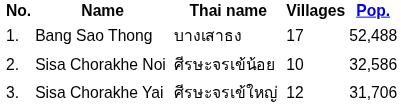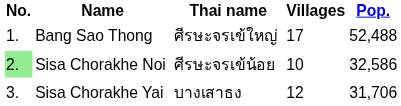 <table>
 <tr>
 <th>No.</th>
 <th>Name</th>
 <th>Thai name</th>
 <th>Villages</th>
 <th><a href='#'>Pop.</a></th>
 </tr>
 <tr>
 <td>1.</td>
 <td>Bang Sao Thong</td>
-<td>บางเสาธง</td>
+<td>ศีรษะจรเข้ใหญ่ </td>
 <td>17</td>
 <td>52,488</td>
 <td></td>
 </tr>
 <tr>
-<td>2.</td>
+<td style="background: lightgreen;">2.</td>
 <td>Sisa Chorakhe Noi </td>
 <td>ศีรษะจรเข้น้อย</td>
 <td>10</td>
 <td>32,586</td>
 <td></td>
 </tr>
 <tr>
 <td>3.</td>
 <td>Sisa Chorakhe Yai</td>
-<td>ศีรษะจรเข้ใหญ่ </td>
+<td>บางเสาธง</td>
 <td>12</td>
 <td>31,706</td>
 <td></td>
 </tr>
 </table>
